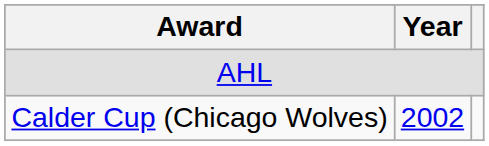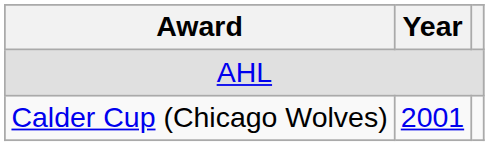 <table class="wikitable">
 <tr>
 <th>Award</th>
 <th>Year</th>
 <th></th>
 </tr>
 <tr ALIGN="center" bgcolor="#e0e0e0">
 <td colspan="3"><a href='#'>AHL</a></td>
 </tr>
 <tr>
 <td><a href='#'>Calder Cup</a> (Chicago Wolves)</td>
-<td><a href='#'>2002</a></td>
+<td><a href='#'>2001</a></td>
 <td></td>
 </tr>
 </table>
